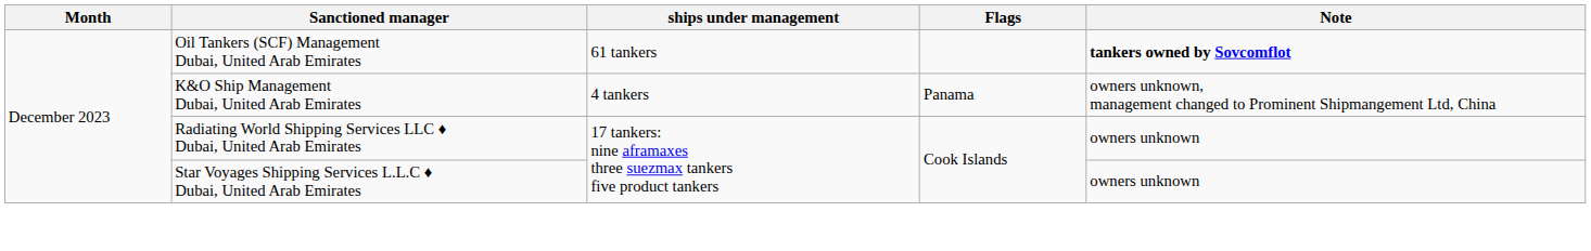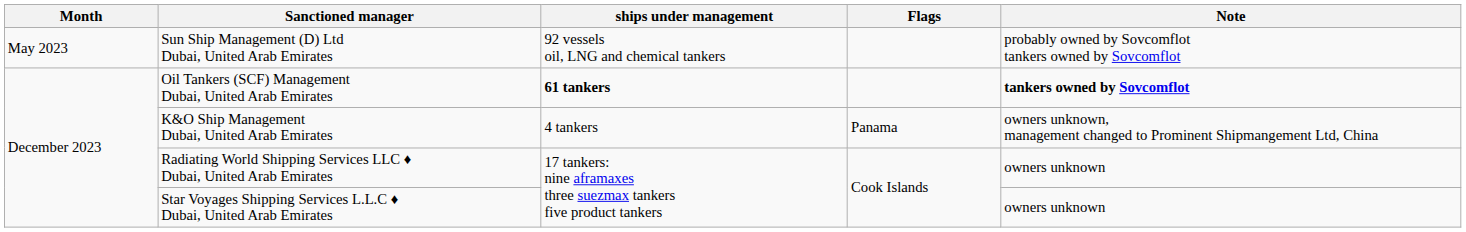 <table class="wikitable sortable" style="margin:auto; width:100%;">
 <tr>
 <th style="text-align:center; width:10%;">Month</th>
 <th style="text-align:center; width:25%;">Sanctioned manager</th>
 <th style="text-align:center; width:20%;">ships under management</th>
 <th style="text-align:center; width:10%;">Flags</th>
 <th style="text-align:center; width:30%;">Note</th>
 </tr>
 <tr>
+<td>May 2023</td>
+<td>Sun Ship Management (D) Ltd <br> Dubai, United Arab Emirates</td>
+<td>92 vessels <br> oil, LNG and chemical tankers</td>
+<td></td>
+<td>probably owned by Sovcomflot <br> tankers owned by <a href='#'>Sovcomflot</a></td>
+</tr>
+<tr>
 <td rowspan="4">December 2023</td>
 <td>Oil Tankers (SCF) Management <br> Dubai, United Arab Emirates</td>
-<td>61 tankers</td>
+<td><strong>61 tankers</strong></td>
 <td></td>
 <td><strong>tankers owned by <a href='#'>Sovcomflot</a></strong></td>
 </tr>
 <tr>
 <td>K&O Ship Management <br> Dubai, United Arab Emirates</td>
 <td>4 tankers</td>
 <td>Panama</td>
 <td>owners unknown, <br> management changed to Prominent Shipmangement Ltd, China  </td>
 </tr>
 <tr>
 <td>Radiating World Shipping Services LLC ♦ <br> Dubai, United Arab Emirates</td>
 <td rowspan="2">17 tankers: <br> nine <a href='#'>aframaxes</a> <br> three <a href='#'>suezmax</a> tankers <br> five product tankers</td>
 <td rowspan="2">Cook Islands</td>
 <td>owners unknown </td>
 </tr>
 <tr>
 <td>Star Voyages Shipping Services L.L.C ♦ <br> Dubai, United Arab Emirates</td>
 <td>owners unknown </td>
 </tr>
 </table>
